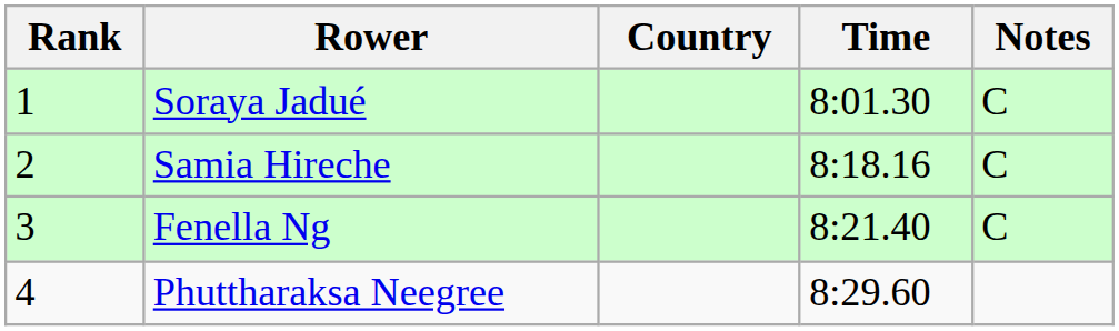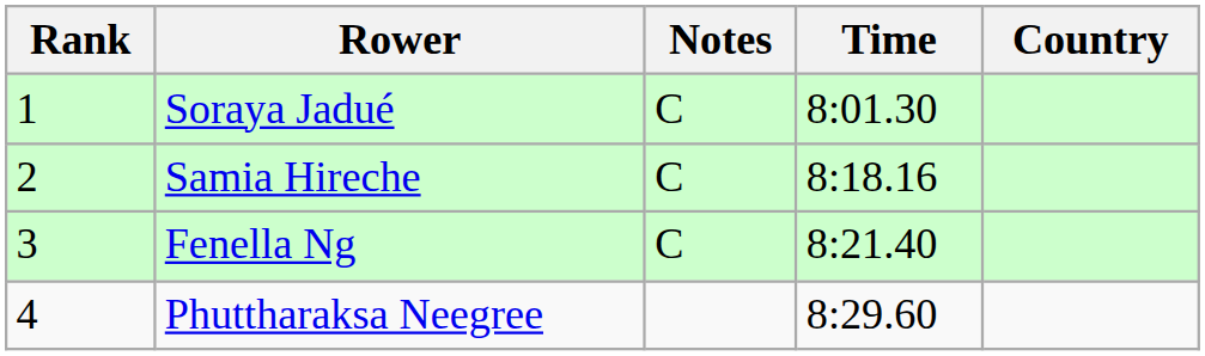 <table class="wikitable sortable" width=50%>
 <tr>
 <th>Rank</th>
 <th>Rower</th>
+<th>Notes</th>
+<th>Time</th>
 <th>Country</th>
-<th>Time</th>
-<th>Notes</th>
 </tr>
 <tr bgcolor=ccffcc>
 <td>1</td>
 <td><a href='#'>Soraya Jadué</a></td>
+<td>C</td>
+<td>8:01.30</td>
 <td></td>
-<td>8:01.30</td>
-<td>C</td>
 </tr>
 <tr bgcolor=ccffcc>
 <td>2</td>
 <td><a href='#'>Samia Hireche</a></td>
+<td>C</td>
+<td>8:18.16</td>
 <td></td>
-<td>8:18.16</td>
-<td>C</td>
 </tr>
 <tr bgcolor=ccffcc>
 <td>3</td>
 <td><a href='#'>Fenella Ng</a></td>
+<td>C</td>
+<td>8:21.40</td>
 <td></td>
-<td>8:21.40</td>
-<td>C</td>
 </tr>
 <tr>
 <td>4</td>
 <td><a href='#'>Phuttharaksa Neegree</a></td>
 <td></td>
 <td>8:29.60</td>
 <td></td>
 </tr>
 </table>
